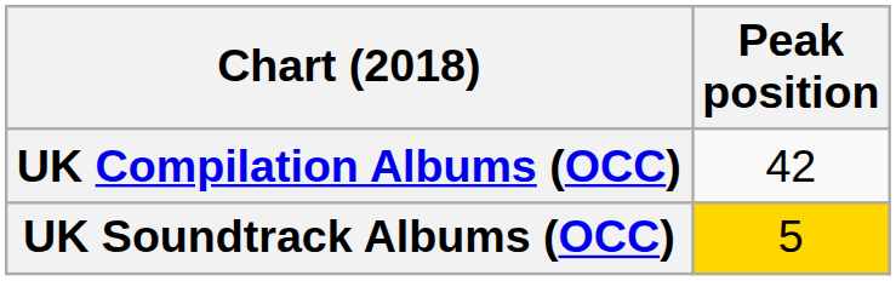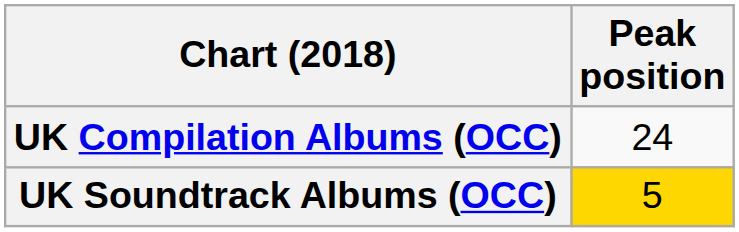 <table class="wikitable sortable plainrowheaders" style="text-align:center">
 <tr>
 <th scope="col">Chart (2018)</th>
 <th scope="col">Peak<br>position</th>
 </tr>
 <tr>
 <th scope="row">UK <a href='#'>Compilation Albums</a> (<a href='#'>OCC</a>)</th>
-<td>42</td>
+<td>24</td>
 </tr>
 <tr>
 <th scope="row">UK Soundtrack Albums (<a href='#'>OCC</a>)</th>
 <td style="background: gold;">5</td>
 </tr>
 </table>
